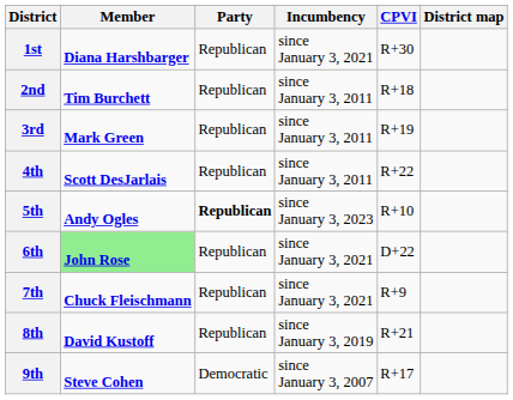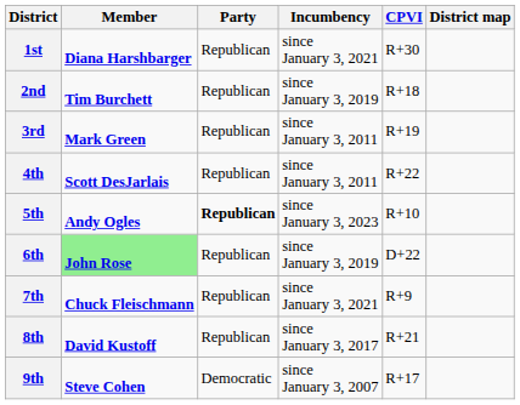 <table class=wikitable>
 <tr>
 <th>District</th>
 <th>Member<br></th>
 <th>Party</th>
 <th>Incumbency</th>
 <th><a href='#'>CPVI</a></th>
 <th>District map</th>
 </tr>
 <tr>
 <th><a href='#'>1st</a></th>
 <td><br><strong><a href='#'>Diana Harshbarger</a></strong><br></td>
 <td>Republican</td>
 <td>since<br>January 3, 2021</td>
 <td>R+30</td>
 <td></td>
 </tr>
 <tr>
 <th><a href='#'>2nd</a></th>
 <td><br><strong><a href='#'>Tim Burchett</a></strong><br></td>
 <td>Republican</td>
-<td>since<br>January 3, 2011</td>
+<td>since<br>January 3, 2019</td>
 <td>R+18</td>
 <td></td>
 </tr>
 <tr>
 <th><a href='#'>3rd</a></th>
 <td><br><strong><a href='#'>Mark Green</a></strong><br></td>
 <td>Republican</td>
 <td>since<br>January 3, 2011</td>
 <td>R+19</td>
 <td></td>
 </tr>
 <tr>
 <th><a href='#'>4th</a></th>
 <td><br><strong><a href='#'>Scott DesJarlais</a></strong><br></td>
 <td>Republican</td>
 <td>since<br>January 3, 2011</td>
 <td>R+22</td>
 <td></td>
 </tr>
 <tr>
 <th><a href='#'>5th</a></th>
 <td><br><strong><a href='#'>Andy Ogles</a></strong><br></td>
 <td><strong>Republican</strong></td>
 <td>since<br>January 3, 2023</td>
 <td>R+10</td>
 <td></td>
 </tr>
 <tr>
 <th><a href='#'>6th</a></th>
 <td style="background: lightgreen;"><br><strong><a href='#'>John Rose</a></strong><br></td>
 <td>Republican</td>
-<td>since<br>January 3, 2021</td>
+<td>since<br>January 3, 2019</td>
 <td>D+22</td>
 <td></td>
 </tr>
 <tr>
 <th><a href='#'>7th</a></th>
 <td><br><strong><a href='#'>Chuck Fleischmann</a></strong><br></td>
 <td>Republican</td>
 <td>since<br>January 3, 2021</td>
 <td>R+9</td>
 <td></td>
 </tr>
 <tr>
 <th><a href='#'>8th</a></th>
 <td><br><strong><a href='#'>David Kustoff</a></strong><br></td>
 <td>Republican</td>
-<td>since<br>January 3, 2019</td>
+<td>since<br>January 3, 2017</td>
 <td>R+21</td>
 <td></td>
 </tr>
 <tr>
 <th><a href='#'>9th</a></th>
 <td><br><strong><a href='#'>Steve Cohen</a></strong><br></td>
 <td>Democratic</td>
 <td>since<br>January 3, 2007</td>
 <td>R+17</td>
 <td></td>
 </tr>
 </table>
